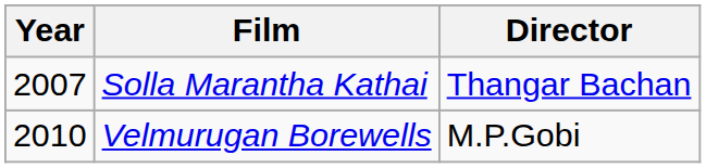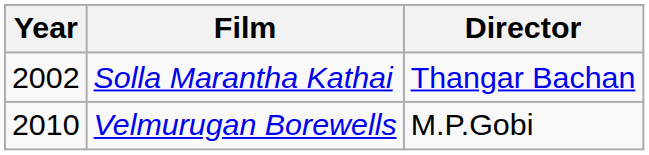 <table class="wikitable sortable">
 <tr>
 <th>Year</th>
 <th>Film</th>
 <th>Director</th>
 </tr>
 <tr>
-<td>2007</td>
+<td>2002</td>
 <td><em><a href='#'>Solla Marantha Kathai</a></em></td>
 <td><a href='#'>Thangar Bachan</a></td>
 </tr>
 <tr>
 <td>2010</td>
 <td><em><a href='#'>Velmurugan Borewells</a></em></td>
 <td>M.P.Gobi</td>
 </tr>
 </table>
